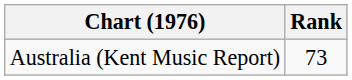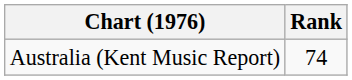 <table class="wikitable">
 <tr>
 <th align="left">Chart (1976)</th>
 <th style="text-align:center;">Rank</th>
 </tr>
 <tr>
 <td>Australia (Kent Music Report)</td>
-<td style="text-align:center;">73</td>
+<td style="text-align:center;">74</td>
 </tr>
 </table>
